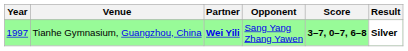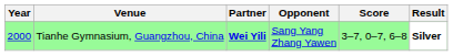 <table class="sortable wikitable" style="font-size: 90%;">
 <tr>
 <th>Year</th>
 <th>Venue</th>
 <th>Partner</th>
 <th>Opponent</th>
 <th>Score</th>
 <th>Result</th>
 </tr>
 <tr style="background:#98FB98">
-<td align="center"><a href='#'>1997</a></td>
+<td align="center"><a href='#'>2000</a></td>
 <td align="left">Tianhe Gymnasium, <a href='#'>Guangzhou, China</a></td>
 <td align="left"><strong> <a href='#'>Wei Yili</a></strong></td>
 <td align="left"> <a href='#'>Sang Yang</a> <br>  <a href='#'>Zhang Yawen</a></td>
-<td align="left"><strong>3–7, 0–7, 6–8</strong></td>
+<td align="left">3–7, 0–7, 6–8</td>
 <td style="text-align:left; background:white"> <strong>Silver</strong></td>
 </tr>
 </table>
